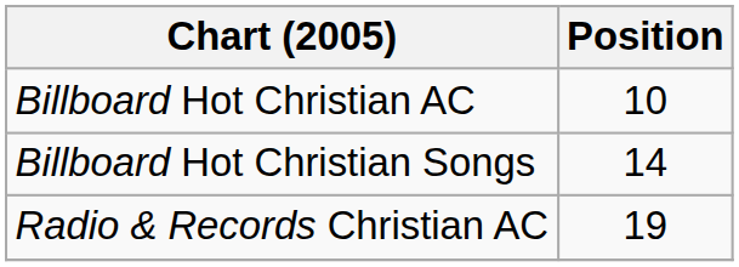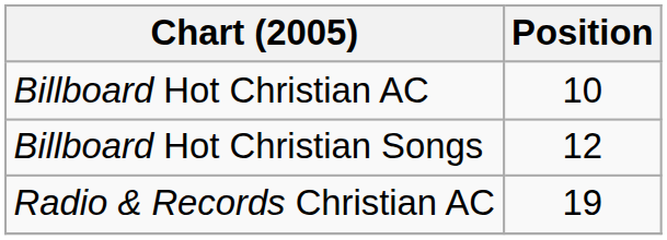 <table class="wikitable sortable">
 <tr>
 <th>Chart (2005)</th>
 <th>Position</th>
 </tr>
 <tr>
 <td><em>Billboard</em> Hot Christian AC</td>
 <td align="center">10</td>
 </tr>
 <tr>
 <td><em>Billboard</em> Hot Christian Songs</td>
-<td align="center">14</td>
+<td align="center">12</td>
 </tr>
 <tr>
 <td><em>Radio & Records</em> Christian AC</td>
 <td align="center">19</td>
 </tr>
 <tr>
 </tr>
 </table>
